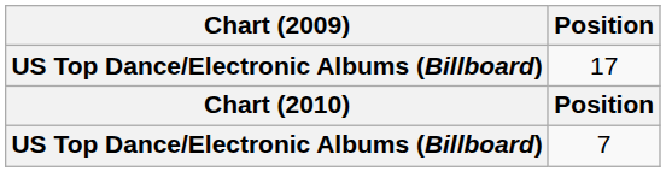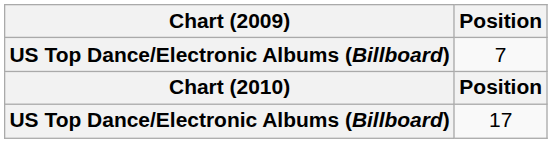 <table class="wikitable plainrowheaders" style="text-align:center">
 <tr>
 <th>Chart (2009)</th>
 <th>Position</th>
 </tr>
 <tr>
 <th scope="row">US Top Dance/Electronic Albums (<em>Billboard</em>)</th>
-<td>17</td>
+<td>7</td>
 </tr>
 <tr>
 <th>Chart (2010)</th>
 <th>Position</th>
 </tr>
 <tr>
 <th scope="row">US Top Dance/Electronic Albums (<em>Billboard</em>)</th>
-<td>7</td>
+<td>17</td>
 </tr>
 </table>
